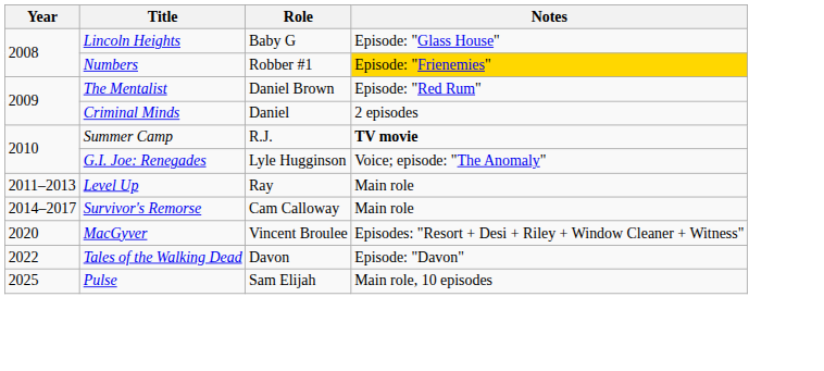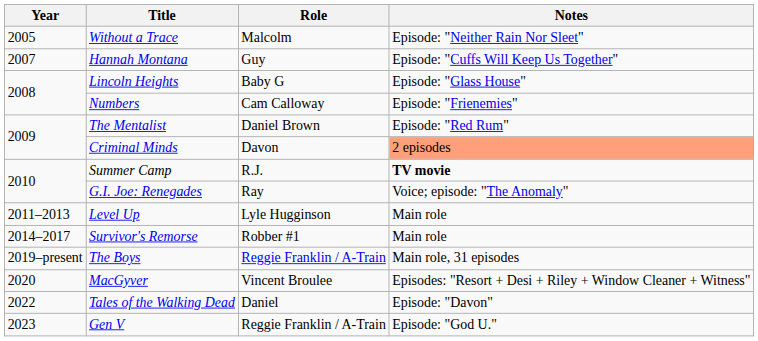 <table class="wikitable sortable">
 <tr>
 <th>Year</th>
 <th>Title</th>
 <th>Role</th>
 <th class="unsortable">Notes</th>
+</tr>
+<tr>
+<td>2005</td>
+<td><em><a href='#'>Without a Trace</a></em></td>
+<td>Malcolm</td>
+<td>Episode: "<a href='#'>Neither Rain Nor Sleet</a>"</td>
+</tr>
+<tr>
+<td>2007</td>
+<td><em><a href='#'>Hannah Montana</a></em></td>
+<td>Guy</td>
+<td>Episode: "<a href='#'>Cuffs Will Keep Us Together</a>"</td>
 </tr>
 <tr>
 <td rowspan=2>2008</td>
 <td><em><a href='#'>Lincoln Heights</a></em></td>
 <td>Baby G</td>
 <td>Episode: "<a href='#'>Glass House</a>"</td>
 </tr>
 <tr>
 <td><a href='#'><em>Numbers</em></a></td>
-<td>Robber #1</td>
-<td style="background: gold;">Episode: "<a href='#'>Frienemies</a>"</td>
+<td>Cam Calloway</td>
+<td>Episode: "<a href='#'>Frienemies</a>"</td>
 </tr>
 <tr>
 <td rowspan=2>2009</td>
 <td><em><a href='#'>The Mentalist</a></em></td>
 <td>Daniel Brown</td>
 <td>Episode: "<a href='#'>Red Rum</a>"</td>
 </tr>
 <tr>
 <td><em><a href='#'>Criminal Minds</a></em></td>
-<td>Daniel</td>
-<td>2 episodes</td>
+<td>Davon</td>
+<td style="background: lightsalmon;">2 episodes</td>
 </tr>
 <tr>
 <td rowspan=2>2010</td>
 <td><em>Summer Camp</em></td>
 <td>R.J.</td>
 <td><strong>TV movie</strong></td>
 </tr>
 <tr>
 <td><em><a href='#'>G.I. Joe: Renegades</a></em></td>
-<td>Lyle Hugginson</td>
+<td>Ray</td>
 <td>Voice; episode: "<a href='#'>The Anomaly</a>"</td>
 </tr>
 <tr>
 <td>2011–2013</td>
 <td><em><a href='#'>Level Up</a></em></td>
-<td>Ray</td>
+<td>Lyle Hugginson</td>
 <td>Main role</td>
 </tr>
 <tr>
 <td>2014–2017</td>
 <td><em><a href='#'>Survivor's Remorse</a></em></td>
-<td>Cam Calloway</td>
+<td>Robber #1</td>
 <td>Main role</td>
+</tr>
+<tr>
+<td>2019–present</td>
+<td><em><a href='#'>The Boys</a></em></td>
+<td><a href='#'>Reggie Franklin / A-Train</a></td>
+<td>Main role, 31 episodes</td>
 </tr>
 <tr>
 <td>2020</td>
 <td><a href='#'><em>MacGyver</em></a></td>
 <td>Vincent Broulee</td>
 <td>Episodes: "Resort + Desi + Riley + Window Cleaner + Witness"</td>
 </tr>
 <tr>
 <td>2022</td>
 <td><em><a href='#'>Tales of the Walking Dead</a></em></td>
-<td>Davon</td>
+<td>Daniel</td>
 <td>Episode: "Davon"</td>
 </tr>
 <tr>
-<td>2025</td>
-<td><a href='#'><em>Pulse</em></a></td>
-<td>Sam Elijah</td>
-<td>Main role, 10 episodes</td>
+<td>2023</td>
+<td><em><a href='#'>Gen V</a></em></td>
+<td>Reggie Franklin / A-Train</td>
+<td>Episode: "God U."</td>
 </tr>
 </table>
